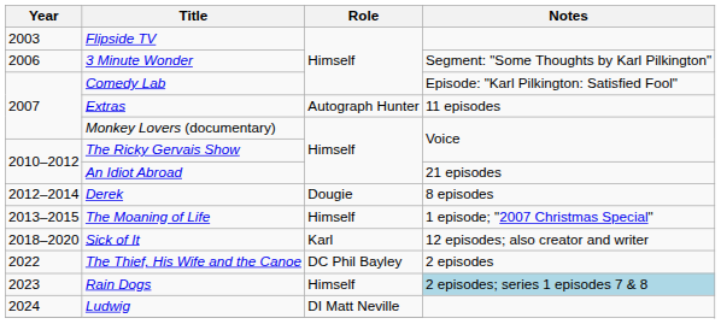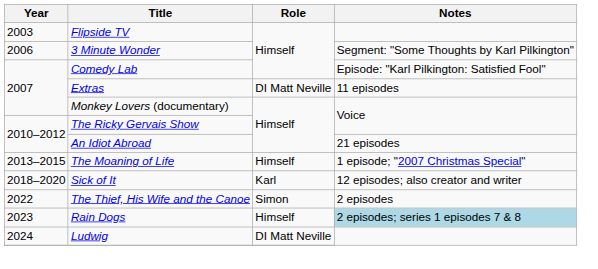 <table class="wikitable sortable">
 <tr>
 <th>Year</th>
 <th>Title</th>
 <th>Role</th>
 <th>Notes</th>
 </tr>
 <tr>
 <td>2003</td>
 <td><em><a href='#'>Flipside TV</a></em></td>
 <td rowspan="3">Himself</td>
 <td></td>
 </tr>
 <tr>
 <td>2006</td>
 <td><em><a href='#'>3 Minute Wonder</a></em></td>
 <td>Segment: "Some Thoughts by Karl Pilkington"</td>
 </tr>
 <tr>
 <td rowspan="3">2007</td>
 <td><em><a href='#'>Comedy Lab</a></em></td>
 <td>Episode: "Karl Pilkington: Satisfied Fool"</td>
 </tr>
 <tr>
 <td><em><a href='#'>Extras</a></em></td>
-<td>Autograph Hunter</td>
+<td>DI Matt Neville</td>
 <td>11 episodes</td>
 </tr>
 <tr>
 <td><em>Monkey Lovers</em> (documentary)</td>
 <td rowspan="3">Himself</td>
 <td rowspan="2">Voice</td>
 </tr>
 <tr>
 <td rowspan="2">2010–2012</td>
 <td><em><a href='#'>The Ricky Gervais Show</a></em></td>
 </tr>
 <tr>
 <td><em><a href='#'>An Idiot Abroad</a></em></td>
 <td>21 episodes</td>
 </tr>
 <tr>
-<td>2012–2014</td>
-<td><em><a href='#'>Derek</a></em></td>
-<td>Dougie</td>
-<td>8 episodes</td>
-</tr>
-<tr>
 <td>2013–2015</td>
 <td><em><a href='#'>The Moaning of Life</a></em></td>
 <td>Himself</td>
 <td>1 episode; "<a href='#'>2007 Christmas Special</a>"</td>
 </tr>
 <tr>
 <td>2018–2020</td>
 <td><em><a href='#'>Sick of It</a></em></td>
 <td>Karl</td>
 <td>12 episodes; also creator and writer</td>
 </tr>
 <tr>
 <td>2022</td>
 <td><em><a href='#'>The Thief, His Wife and the Canoe</a></em></td>
-<td>DC Phil Bayley</td>
+<td>Simon</td>
 <td>2 episodes</td>
 </tr>
 <tr>
 <td>2023</td>
 <td><em><a href='#'>Rain Dogs</a></em></td>
 <td>Himself</td>
 <td style="background: lightblue;">2 episodes; series 1 episodes 7 &  8</td>
 </tr>
 <tr>
 <td>2024</td>
 <td><em><a href='#'>Ludwig</a></em></td>
 <td>DI Matt Neville</td>
 </tr>
 <tr>
 </tr>
 </table>
